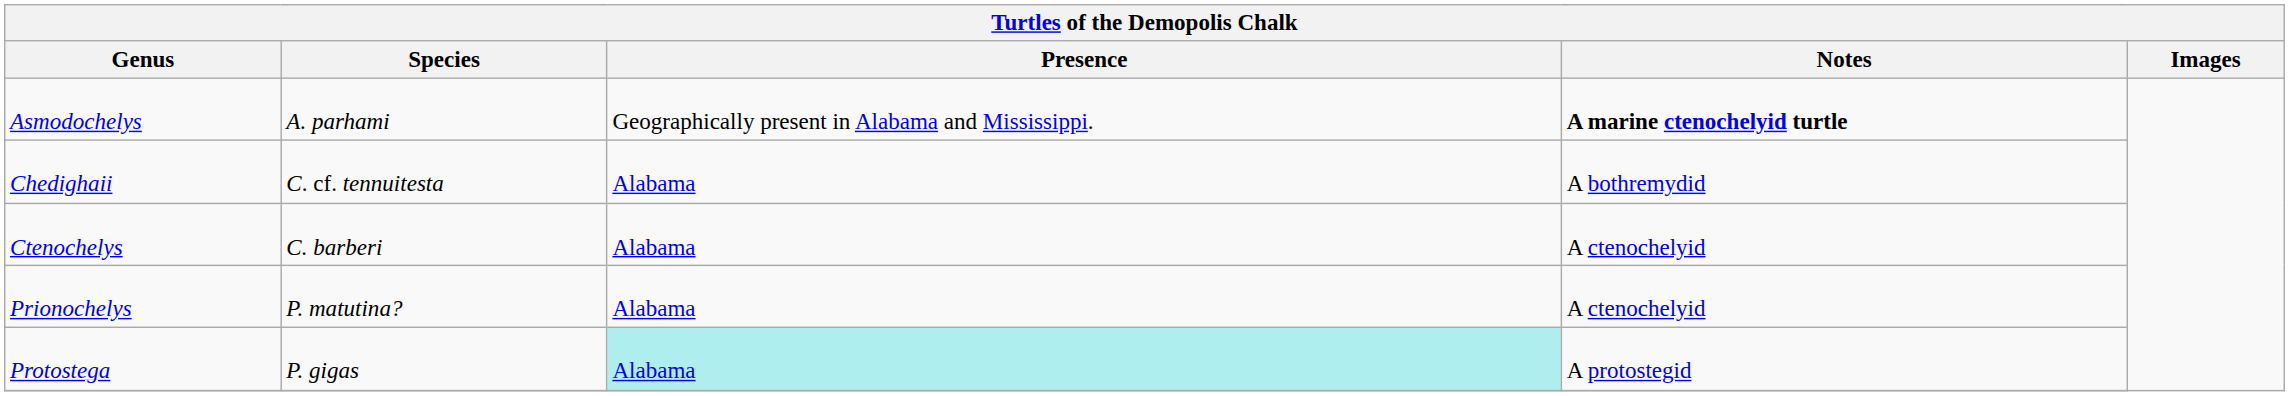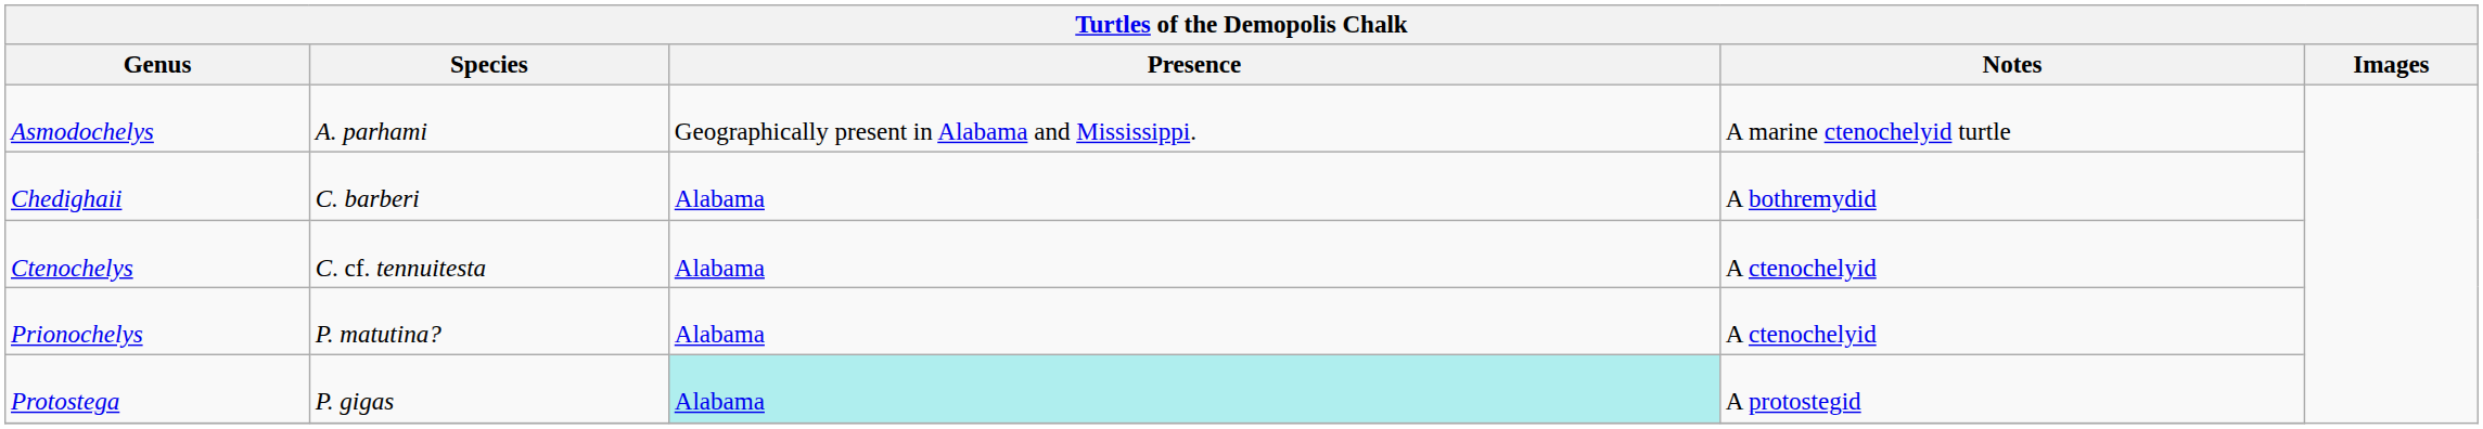 <table class="wikitable" align="center" width="100%">
 <tr>
 <th colspan="5" align="center"><strong><a href='#'>Turtles</a> of the Demopolis Chalk</strong></th>
 </tr>
 <tr>
 <th>Genus</th>
 <th>Species</th>
 <th>Presence</th>
 <th>Notes</th>
 <th>Images</th>
 </tr>
 <tr>
 <td><br><em><a href='#'>Asmodochelys</a></em></td>
 <td><br><em>A. parhami</em></td>
 <td><br>Geographically present in <a href='#'>Alabama</a> and <a href='#'>Mississippi</a>.</td>
-<td><strong><br>A marine <a href='#'>ctenochelyid</a> turtle</strong></td>
+<td><br>A marine <a href='#'>ctenochelyid</a> turtle</td>
 <td rowspan="99"><br></td>
 </tr>
 <tr>
 <td><br><em><a href='#'>Chedighaii</a></em></td>
-<td><br><em>C</em>.  cf. <em>tennuitesta</em></td>
+<td><br><em>C. barberi</em></td>
 <td><br><a href='#'>Alabama</a></td>
 <td><br>A <a href='#'>bothremydid</a></td>
 </tr>
 <tr>
 <td><br><em><a href='#'>Ctenochelys</a></em></td>
-<td><br><em>C. barberi</em></td>
+<td><br><em>C</em>.  cf. <em>tennuitesta</em></td>
 <td><br><a href='#'>Alabama</a></td>
 <td><br>A <a href='#'>ctenochelyid</a></td>
 </tr>
 <tr>
 <td><br><em><a href='#'>Prionochelys</a></em></td>
 <td><br><em>P. matutina?</em></td>
 <td><br><a href='#'>Alabama</a></td>
 <td><br>A <a href='#'>ctenochelyid</a></td>
 </tr>
 <tr>
 <td><br><em><a href='#'>Protostega</a></em></td>
 <td><br><em>P. gigas</em></td>
 <td style="background: paleturquoise;"><br><a href='#'>Alabama</a></td>
 <td><br>A <a href='#'>protostegid</a></td>
 </tr>
 <tr>
 </tr>
 </table>
